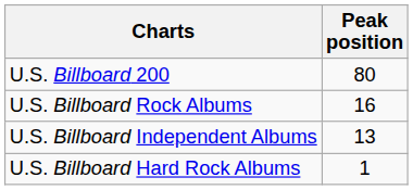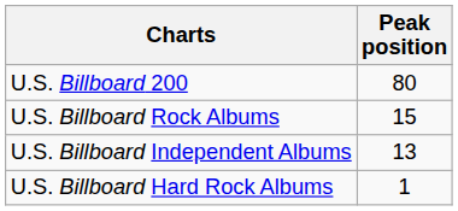 <table class="wikitable sortable">
 <tr>
 <th align="left">Charts</th>
 <th align="left">Peak<br>position</th>
 </tr>
 <tr>
 <td>U.S. <a href='#'><em>Billboard</em> 200</a></td>
 <td style="text-align:center;">80</td>
 </tr>
 <tr>
 <td>U.S. <em>Billboard</em> <a href='#'>Rock Albums</a></td>
-<td style="text-align:center;">16</td>
+<td style="text-align:center;">15</td>
 </tr>
 <tr>
 <td>U.S. <em>Billboard</em> <a href='#'>Independent Albums</a></td>
 <td style="text-align:center;">13</td>
 </tr>
 <tr>
 <td>U.S. <em>Billboard</em> <a href='#'>Hard Rock Albums</a></td>
 <td style="text-align:center;">1</td>
 </tr>
 </table>
